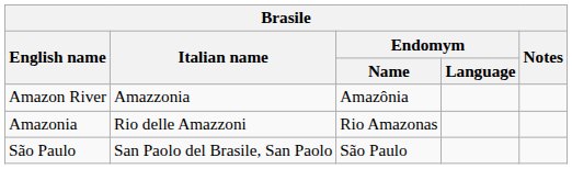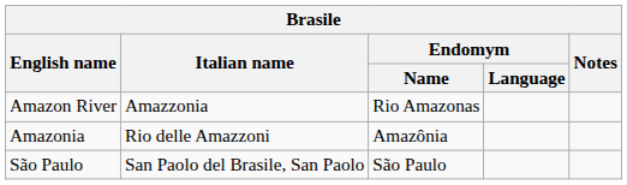 <table class="wikitable sortable">
 <tr>
 <th colspan="5"> Brasile</th>
 </tr>
 <tr>
 <th rowspan="2">English name</th>
 <th rowspan="2">Italian name</th>
 <th colspan="2">Endomym</th>
 <th rowspan="2">Notes</th>
 </tr>
 <tr>
 <th>Name</th>
 <th>Language</th>
 </tr>
 <tr>
 <td>Amazon River</td>
 <td>Amazzonia</td>
-<td>Amazônia</td>
+<td>Rio Amazonas</td>
 <td></td>
 <td></td>
 </tr>
 <tr>
 <td>Amazonia</td>
 <td>Rio delle Amazzoni</td>
-<td>Rio Amazonas</td>
+<td>Amazônia</td>
 <td></td>
 <td></td>
 </tr>
 <tr>
 <td>São Paulo</td>
 <td>San Paolo del Brasile, San Paolo</td>
 <td>São Paulo</td>
 <td></td>
 <td></td>
 </tr>
 </table>
